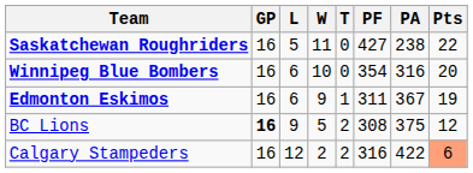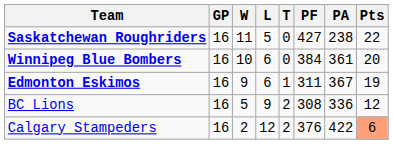 <table class="wikitable">
 <tr>
 <th>Team</th>
 <th>GP</th>
+<th>W</th>
 <th>L</th>
-<th>W</th>
 <th>T</th>
 <th>PF</th>
 <th>PA</th>
 <th>Pts</th>
 </tr>
 <tr align="center">
 <td align="left"><strong><a href='#'>Saskatchewan Roughriders</a></strong></td>
 <td>16</td>
+<td>11</td>
 <td>5</td>
-<td>11</td>
 <td>0</td>
 <td>427</td>
 <td>238</td>
 <td>22</td>
 </tr>
 <tr align="center">
 <td align="left"><strong><a href='#'>Winnipeg Blue Bombers</a></strong></td>
 <td>16</td>
+<td>10</td>
 <td>6</td>
-<td>10</td>
 <td>0</td>
-<td>354</td>
-<td>316</td>
+<td>384</td>
+<td>361</td>
 <td>20</td>
 </tr>
 <tr align="center">
 <td align="left"><strong><a href='#'>Edmonton Eskimos</a></strong></td>
 <td>16</td>
+<td>9</td>
 <td>6</td>
-<td>9</td>
 <td>1</td>
 <td>311</td>
 <td>367</td>
 <td>19</td>
 </tr>
 <tr align="center">
 <td align="left"><a href='#'>BC Lions</a></td>
-<td><strong>16</strong></td>
+<td>16</td>
+<td>5</td>
 <td>9</td>
-<td>5</td>
 <td>2</td>
 <td>308</td>
-<td>375</td>
+<td>336</td>
 <td>12</td>
 </tr>
 <tr align="center">
 <td align="left"><a href='#'>Calgary Stampeders</a></td>
 <td>16</td>
+<td>2</td>
 <td>12</td>
 <td>2</td>
-<td>2</td>
-<td>316</td>
+<td>376</td>
 <td>422</td>
 <td style="background: lightsalmon;">6</td>
 </tr>
 </table>
